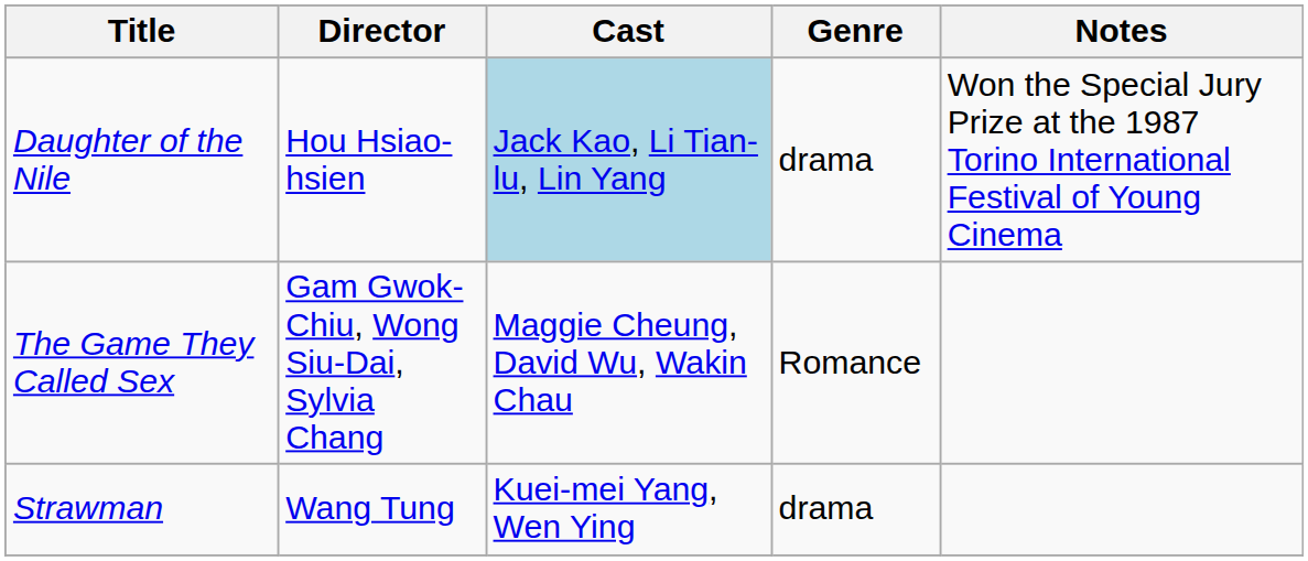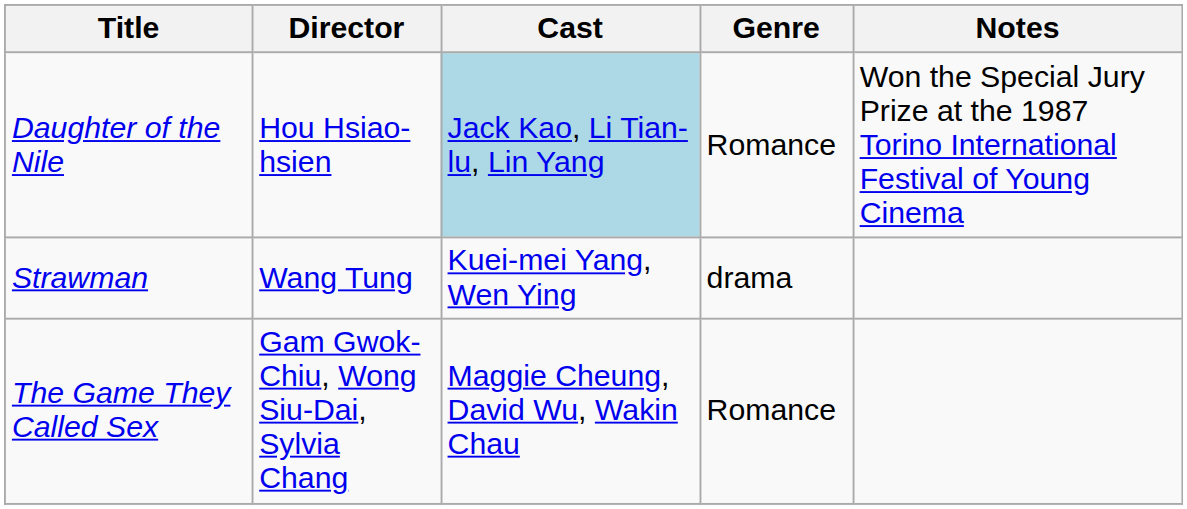 <table class="wikitable" width= "100%">
 <tr>
 <th width=21%>Title</th>
 <th width=16%>Director</th>
 <th width=22%>Cast</th>
 <th width=13%>Genre</th>
 <th width=28%>Notes</th>
 </tr>
 <tr>
 <td><em><a href='#'>Daughter of the Nile</a></em></td>
 <td><a href='#'>Hou Hsiao-hsien</a></td>
 <td style="background: lightblue;"><a href='#'>Jack Kao</a>, <a href='#'>Li Tian-lu</a>, <a href='#'>Lin Yang</a></td>
+<td>Romance</td>
+<td>Won the Special Jury Prize at the 1987 <a href='#'>Torino International Festival of Young Cinema</a></td>
+</tr>
+<tr>
+<td><em><a href='#'>Strawman</a></em></td>
+<td><a href='#'>Wang Tung</a></td>
+<td><a href='#'>Kuei-mei Yang</a>, <a href='#'>Wen Ying</a></td>
 <td>drama</td>
-<td>Won the Special Jury Prize at the 1987 <a href='#'>Torino International Festival of Young Cinema</a></td>
+<td></td>
 </tr>
 <tr>
 <td><em><a href='#'>The Game They Called Sex</a></em></td>
 <td><a href='#'>Gam Gwok-Chiu</a>, <a href='#'>Wong Siu-Dai</a>, <a href='#'>Sylvia Chang</a></td>
 <td><a href='#'>Maggie Cheung</a>, <a href='#'>David Wu</a>, <a href='#'>Wakin Chau</a></td>
 <td>Romance</td>
 <td></td>
 </tr>
-<tr>
-<td><em><a href='#'>Strawman</a></em></td>
-<td><a href='#'>Wang Tung</a></td>
-<td><a href='#'>Kuei-mei Yang</a>, <a href='#'>Wen Ying</a></td>
-<td>drama</td>
-<td></td>
-</tr>
 </table>
